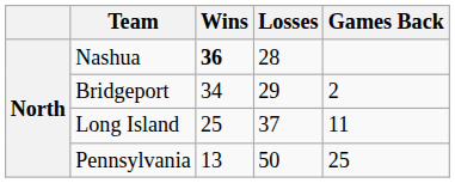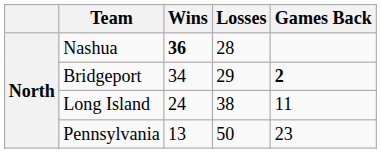 <table class="wikitable">
 <tr>
 <th></th>
 <th>Team</th>
 <th>Wins</th>
 <th>Losses</th>
 <th>Games Back</th>
 </tr>
 <tr>
 <th rowspan="4">North</th>
 <td>Nashua</td>
 <td><strong>36</strong></td>
 <td>28</td>
 <td> </td>
 </tr>
 <tr>
 <td>Bridgeport</td>
 <td>34</td>
 <td>29</td>
-<td>2</td>
+<td><strong>2</strong></td>
 </tr>
 <tr>
 <td>Long Island</td>
-<td>25</td>
-<td>37</td>
+<td>24</td>
+<td>38</td>
 <td>11</td>
 </tr>
 <tr>
 <td>Pennsylvania</td>
 <td>13</td>
 <td>50</td>
-<td>25</td>
+<td>23</td>
 </tr>
 </table>
